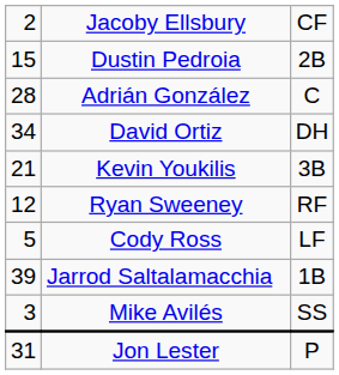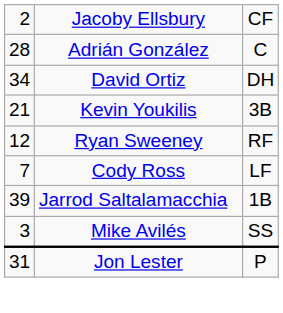 <table class="wikitable plainrowheaders" style="text-align:center;">
 <tr>
 <td>  2</td>
 <td><a href='#'>Jacoby Ellsbury</a></td>
 <td>CF</td>
-</tr>
-<tr>
-<td>15</td>
-<td><a href='#'>Dustin Pedroia</a></td>
-<td>2B</td>
 </tr>
 <tr>
 <td>28</td>
 <td><a href='#'>Adrián González</a></td>
 <td>C</td>
 </tr>
 <tr>
 <td>34</td>
 <td><a href='#'>David Ortiz</a></td>
 <td>DH</td>
 </tr>
 <tr>
 <td>21</td>
 <td><a href='#'>Kevin Youkilis</a></td>
 <td>3B</td>
 </tr>
 <tr>
 <td>12</td>
 <td><a href='#'>Ryan Sweeney</a></td>
 <td>RF</td>
 </tr>
 <tr>
-<td>  5</td>
+<td>  7</td>
 <td><a href='#'>Cody Ross</a></td>
 <td>LF</td>
 </tr>
 <tr>
 <td>39</td>
 <td><a href='#'>Jarrod Saltalamacchia</a>  </td>
 <td>1B</td>
 </tr>
 <tr style="border-bottom:2px solid black">
 <td>  3</td>
 <td><a href='#'>Mike Avilés</a></td>
 <td>SS</td>
 </tr>
 <tr>
 <td>31</td>
 <td><a href='#'>Jon Lester</a></td>
 <td>P</td>
 </tr>
 </table>
